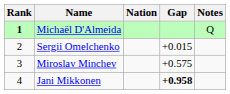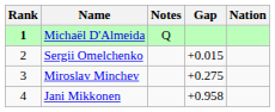 <table class="wikitable sortable" style="text-align:center">
 <tr>
 <th>Rank</th>
 <th>Name</th>
+<th>Notes</th>
+<th>Gap</th>
 <th>Nation</th>
-<th>Gap</th>
-<th>Notes</th>
 </tr>
 <tr bgcolor=bbffbb>
 <td><strong>1</strong></td>
 <td align=left><a href='#'>Michaël D'Almeida</a></td>
+<td>Q</td>
+<td></td>
 <td align=left></td>
-<td></td>
-<td>Q</td>
 </tr>
 <tr>
 <td>2</td>
 <td align=left><a href='#'>Sergii Omelchenko</a></td>
+<td></td>
+<td>+0.015</td>
 <td align=left></td>
-<td>+0.015</td>
-<td></td>
 </tr>
 <tr>
 <td>3</td>
 <td align=left><a href='#'>Miroslav Minchev</a></td>
+<td></td>
+<td>+0.275</td>
 <td align=left></td>
-<td>+0.575</td>
-<td></td>
 </tr>
 <tr>
 <td>4</td>
 <td align=left><a href='#'>Jani Mikkonen</a></td>
+<td></td>
+<td>+0.958</td>
 <td align=left></td>
-<td><strong>+0.958</strong></td>
-<td></td>
 </tr>
 </table>
